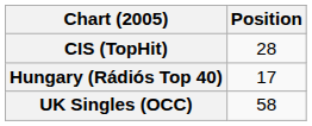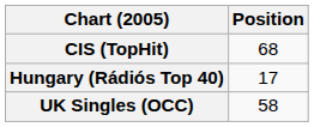 <table class="wikitable sortable plainrowheaders" style="text-align:center">
 <tr>
 <th>Chart (2005)</th>
 <th>Position</th>
 </tr>
 <tr>
 <th scope="row">CIS (TopHit)</th>
-<td>28</td>
+<td>68</td>
 </tr>
 <tr>
 <th scope="row">Hungary (Rádiós Top 40)</th>
 <td>17</td>
 </tr>
 <tr>
 <th scope="row">UK Singles (OCC)</th>
 <td>58</td>
 </tr>
 </table>
